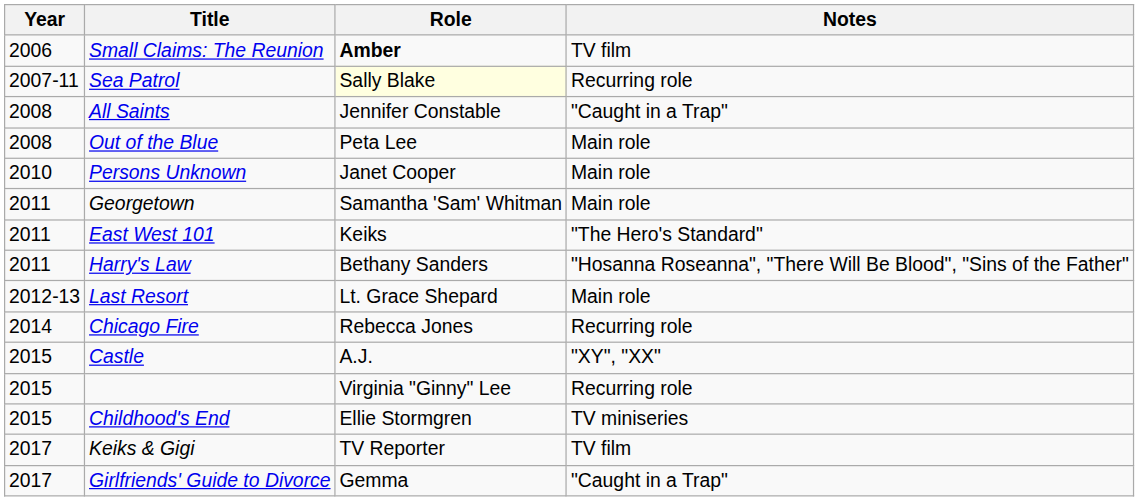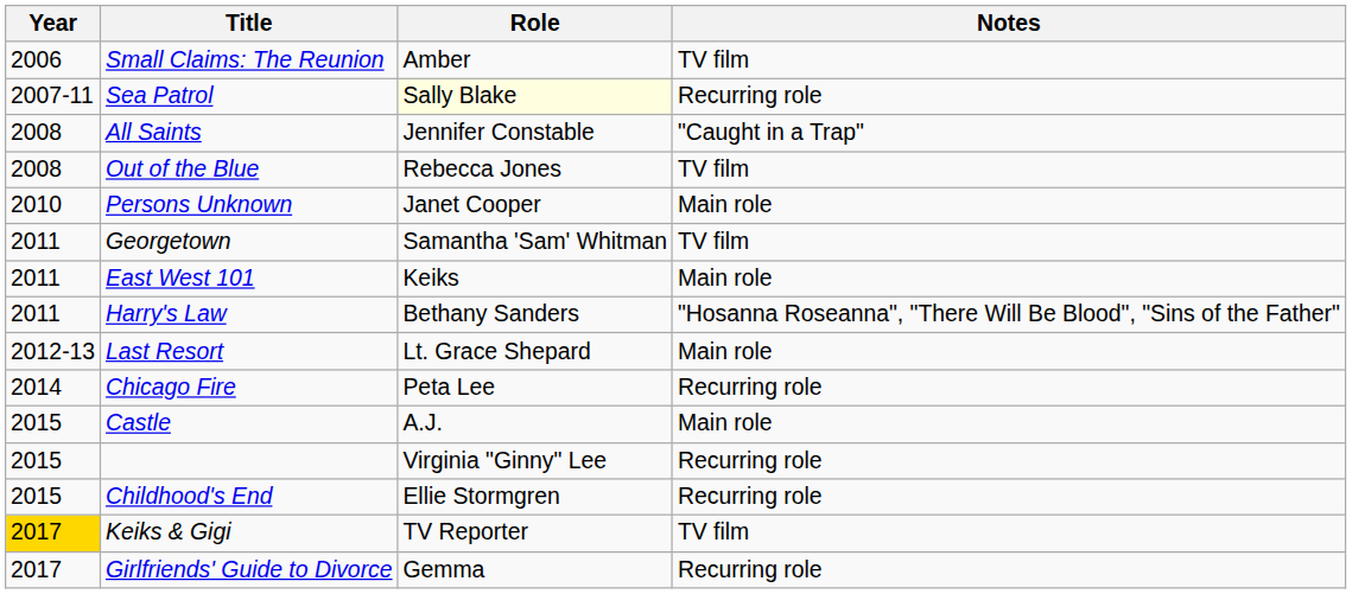 <table class="wikitable sortable">
 <tr>
 <th>Year</th>
 <th>Title</th>
 <th>Role</th>
 <th class="unsortable">Notes</th>
 </tr>
 <tr>
 <td>2006</td>
 <td><em><a href='#'>Small Claims: The Reunion</a></em></td>
-<td><strong>Amber</strong></td>
+<td>Amber</td>
 <td>TV film</td>
 </tr>
 <tr>
 <td>2007-11</td>
 <td><em><a href='#'>Sea Patrol</a></em></td>
 <td style="background: lightyellow;">Sally Blake</td>
 <td>Recurring role</td>
 </tr>
 <tr>
 <td>2008</td>
 <td><em><a href='#'>All Saints</a></em></td>
 <td>Jennifer Constable</td>
 <td>"Caught in a Trap"</td>
 </tr>
 <tr>
 <td>2008</td>
 <td><em><a href='#'>Out of the Blue</a></em></td>
-<td>Peta Lee</td>
-<td>Main role</td>
+<td>Rebecca Jones</td>
+<td>TV film</td>
 </tr>
 <tr>
 <td>2010</td>
 <td><em><a href='#'>Persons Unknown</a></em></td>
 <td>Janet Cooper</td>
 <td>Main role</td>
 </tr>
 <tr>
 <td>2011</td>
 <td><em>Georgetown</em></td>
 <td>Samantha 'Sam' Whitman</td>
-<td>Main role</td>
+<td>TV film</td>
 </tr>
 <tr>
 <td>2011</td>
 <td><em><a href='#'>East West 101</a></em></td>
 <td>Keiks</td>
-<td>"The Hero's Standard"</td>
+<td>Main role</td>
 </tr>
 <tr>
 <td>2011</td>
 <td><em><a href='#'>Harry's Law</a></em></td>
 <td>Bethany Sanders</td>
 <td>"Hosanna Roseanna", "There Will Be Blood", "Sins of the Father"</td>
 </tr>
 <tr>
 <td>2012-13</td>
 <td><em><a href='#'>Last Resort</a></em></td>
 <td>Lt. Grace Shepard</td>
 <td>Main role</td>
 </tr>
 <tr>
 <td>2014</td>
 <td><em><a href='#'>Chicago Fire</a></em></td>
-<td>Rebecca Jones</td>
+<td>Peta Lee</td>
 <td>Recurring role</td>
 </tr>
 <tr>
 <td>2015</td>
 <td><em><a href='#'>Castle</a></em></td>
 <td>A.J.</td>
-<td>"XY", "XX"</td>
+<td>Main role</td>
 </tr>
 <tr>
 <td>2015</td>
 <td><em></em></td>
 <td>Virginia "Ginny" Lee</td>
 <td>Recurring role</td>
 </tr>
 <tr>
 <td>2015</td>
 <td><em><a href='#'>Childhood's End</a></em></td>
 <td>Ellie Stormgren</td>
-<td>TV miniseries</td>
+<td>Recurring role</td>
 </tr>
 <tr>
-<td>2017</td>
+<td style="background: gold;">2017</td>
 <td><em>Keiks & Gigi</em></td>
 <td>TV Reporter</td>
 <td>TV film</td>
 </tr>
 <tr>
 <td>2017</td>
 <td><em><a href='#'>Girlfriends' Guide to Divorce</a></em></td>
 <td>Gemma</td>
-<td>"Caught in a Trap"</td>
+<td>Recurring role</td>
 </tr>
 </table>
